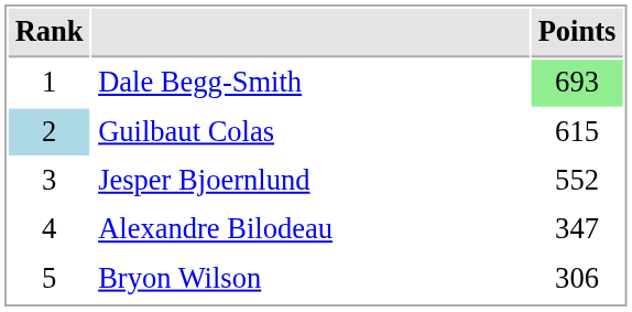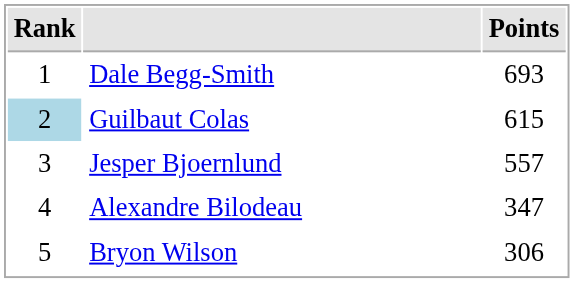 <table cellspacing="1" cellpadding="3" style="border:1px solid #AAAAAA;font-size:86%">
 <tr bgcolor="#E4E4E4">
 <th style="border-bottom:1px solid #AAAAAA" width=10>Rank</th>
 <th style="border-bottom:1px solid #AAAAAA" width=200></th>
 <th style="border-bottom:1px solid #AAAAAA" width=20>Points</th>
 </tr>
 <tr>
 <td align="center">1</td>
 <td> <a href='#'>Dale Begg-Smith</a></td>
-<td align=center style="background: lightgreen;">693</td>
+<td align=center>693</td>
 </tr>
 <tr>
 <td align="center" style="background: lightblue;">2</td>
 <td> <a href='#'>Guilbaut Colas</a></td>
 <td align=center>615</td>
 </tr>
 <tr>
 <td align="center">3</td>
 <td> <a href='#'>Jesper Bjoernlund</a></td>
-<td align=center>552</td>
+<td align=center>557</td>
 </tr>
 <tr>
 <td align="center">4</td>
 <td> <a href='#'>Alexandre Bilodeau</a></td>
 <td align=center>347</td>
 </tr>
 <tr>
 <td align="center">5</td>
 <td> <a href='#'>Bryon Wilson</a></td>
 <td align=center>306</td>
 </tr>
 </table>
